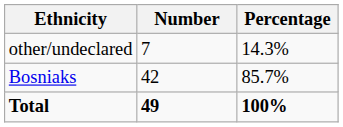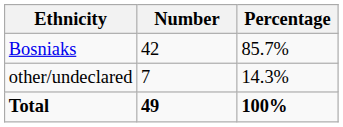 <table class="wikitable">
 <tr>
 <th width="100px">Ethnicity</th>
 <th width="80px">Number</th>
 <th width="80px">Percentage</th>
 </tr>
 <tr>
+<td><a href='#'>Bosniaks</a></td>
+<td>42</td>
+<td>85.7%</td>
+</tr>
+<tr>
 <td>other/undeclared</td>
 <td>7</td>
 <td>14.3%</td>
-</tr>
-<tr>
-<td><a href='#'>Bosniaks</a></td>
-<td>42</td>
-<td>85.7%</td>
 </tr>
 <tr>
 <td><strong>Total</strong></td>
 <td><strong>49</strong></td>
 <td><strong>100%</strong></td>
 </tr>
 </table>
